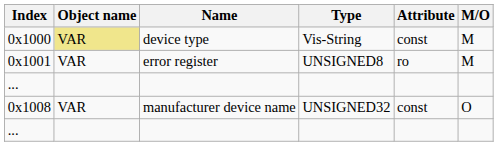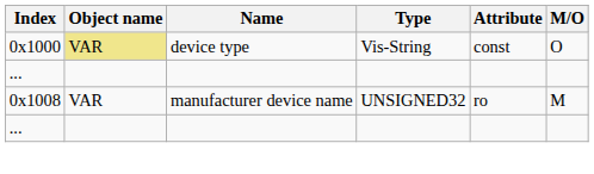 <table class="wikitable">
 <tr>
 <th>Index</th>
 <th>Object name</th>
 <th>Name</th>
 <th>Type</th>
 <th>Attribute</th>
 <th>M/O</th>
 </tr>
 <tr>
 <td>0x1000</td>
 <td style="background: khaki;">VAR</td>
 <td>device type</td>
 <td>Vis-String</td>
 <td>const</td>
-<td>M</td>
-</tr>
-<tr>
-<td>0x1001</td>
-<td>VAR</td>
-<td>error register</td>
-<td>UNSIGNED8</td>
-<td>ro</td>
-<td>M</td>
+<td>O</td>
 </tr>
 <tr>
 <td>...</td>
 <td></td>
 <td></td>
 <td></td>
 <td></td>
 <td></td>
 </tr>
 <tr>
 <td>0x1008</td>
 <td>VAR</td>
 <td>manufacturer device name</td>
 <td>UNSIGNED32</td>
-<td>const</td>
-<td>O</td>
+<td>ro</td>
+<td>M</td>
 </tr>
 <tr>
 <td>...</td>
 <td></td>
 <td></td>
 <td></td>
 <td></td>
 <td></td>
 </tr>
 </table>
